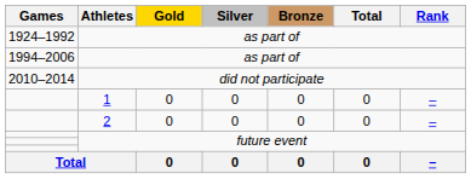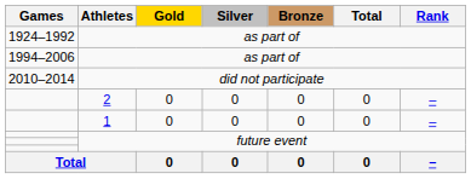 <table class="wikitable" style="text-align:center; font-size:90%;">
 <tr>
 <th>Games</th>
 <th>Athletes</th>
 <td style="background:gold; width:4.5em; font-weight:bold;">Gold</td>
 <td style="background:silver; width:4.5em; font-weight:bold;">Silver</td>
 <td style="background:#c96; width:4.5em; font-weight:bold;">Bronze</td>
 <th style="width:4.5em; font-weight:bold;">Total</th>
 <th style="width:4.5em; font-weight:bold;"><a href='#'>Rank</a></th>
 </tr>
 <tr>
 <td align=left>1924–1992</td>
 <td colspan=6><em>as part of </em></td>
 </tr>
 <tr>
 <td align=left>1994–2006</td>
 <td colspan=6><em>as part of </em></td>
 </tr>
 <tr>
 <td align=left>2010–2014</td>
 <td colspan=6><em>did not participate</em></td>
 </tr>
 <tr>
 <td align=left></td>
-<td><a href='#'>1</a></td>
+<td><a href='#'>2</a></td>
 <td>0</td>
 <td>0</td>
 <td>0</td>
 <td>0</td>
 <td><a href='#'>–</a></td>
 </tr>
 <tr>
 <td align=left></td>
-<td><a href='#'>2</a></td>
+<td><a href='#'>1</a></td>
 <td>0</td>
 <td>0</td>
 <td>0</td>
 <td>0</td>
 <td><a href='#'>–</a></td>
 </tr>
 <tr>
 <td align=left></td>
 <td colspan=6; rowspan=3><em>future event</em></td>
 </tr>
 <tr>
 <td align=left></td>
 </tr>
 <tr>
 <td align=left></td>
 </tr>
 <tr>
 <th colspan=2><a href='#'>Total</a></th>
 <th>0</th>
 <th>0</th>
 <th>0</th>
 <th>0</th>
 <th><a href='#'>–</a></th>
 </tr>
 </table>
